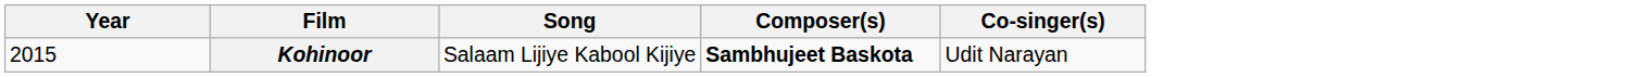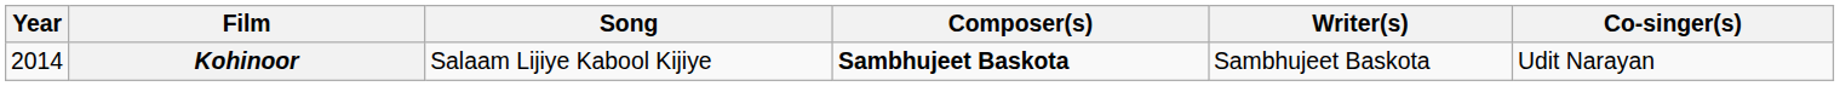 <table class="wikitable sortable">
 <tr>
 <th scope="col"><strong>Year</strong></th>
 <th scope="col" width=20%><strong>Film</strong></th>
 <th scope="col" width=23%><strong>Song</strong></th>
 <th scope="col" width=21%><strong>Composer(s)</strong></th>
+<th scope="col" width=17%><strong>Writer(s)</strong></th>
 <th scope="col" width=18%><strong>Co-singer(s)</strong></th>
 </tr>
 <tr>
-<td>2015</td>
+<td>2014</td>
 <th><em>Kohinoor</em></th>
 <td>Salaam Lijiye Kabool Kijiye</td>
 <td><strong>Sambhujeet Baskota</strong></td>
+<td>Sambhujeet Baskota</td>
 <td>Udit Narayan</td>
 </tr>
 </table>
